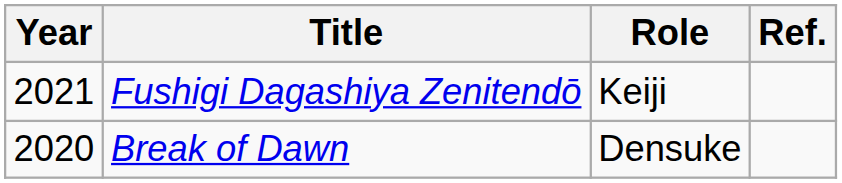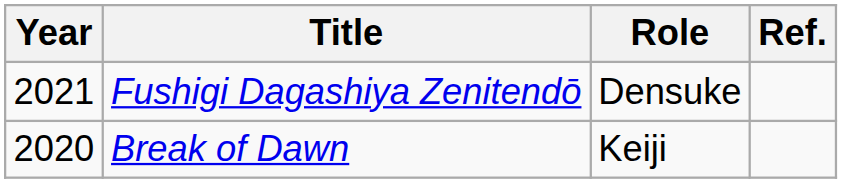 <table class="wikitable">
 <tr>
 <th>Year</th>
 <th>Title</th>
 <th>Role</th>
 <th>Ref.</th>
 </tr>
 <tr>
 <td>2021</td>
 <td><em><a href='#'>Fushigi Dagashiya Zenitendō</a></em></td>
-<td>Keiji</td>
+<td>Densuke</td>
 <td></td>
 </tr>
 <tr>
 <td>2020</td>
 <td><em><a href='#'>Break of Dawn</a></em></td>
-<td>Densuke</td>
+<td>Keiji</td>
 <td></td>
 </tr>
 </table>
